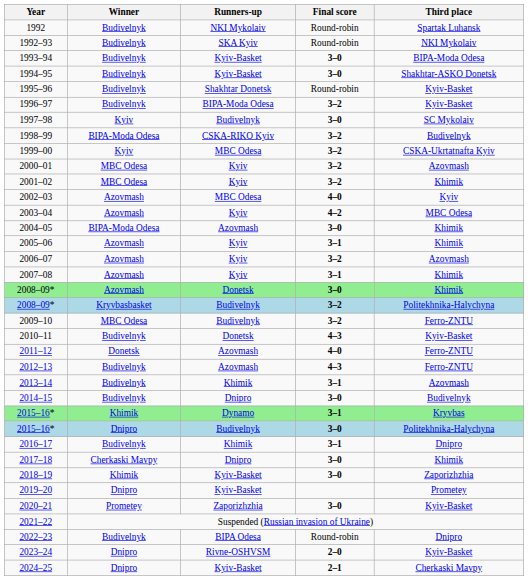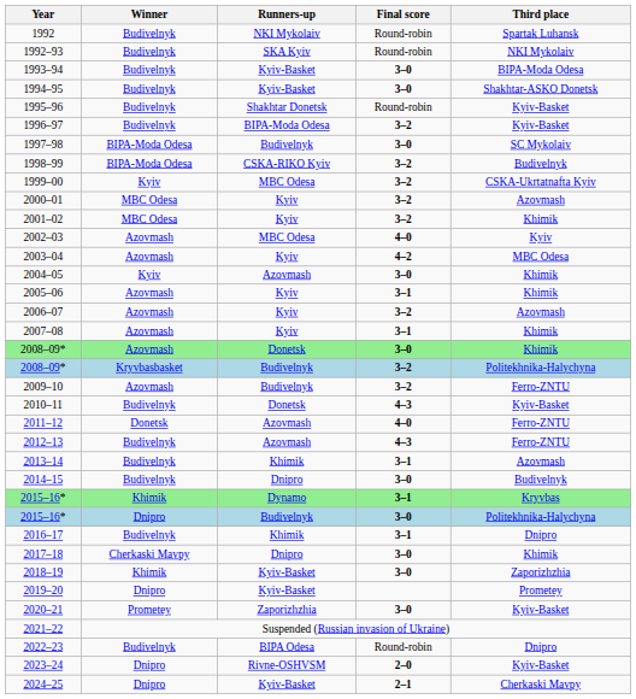 <table class="wikitable" style="font-size:90%; text-align:center;" width=800>
 <tr>
 <th>Year</th>
 <th>Winner</th>
 <th>Runners-up</th>
 <th>Final score</th>
 <th>Third place</th>
 </tr>
 <tr>
 <td>1992</td>
 <td><a href='#'>Budivelnyk</a></td>
 <td><a href='#'>NKI Mykolaiv</a></td>
 <td>Round-robin</td>
 <td><a href='#'>Spartak Luhansk</a></td>
 </tr>
 <tr>
 <td>1992–93</td>
 <td><a href='#'>Budivelnyk</a></td>
 <td><a href='#'>SKA Kyiv</a></td>
 <td>Round-robin</td>
 <td><a href='#'>NKI Mykolaiv</a></td>
 </tr>
 <tr>
 <td>1993–94</td>
 <td><a href='#'>Budivelnyk</a></td>
 <td><a href='#'>Kyiv-Basket</a></td>
 <td><strong>3–0</strong></td>
 <td><a href='#'>BIPA-Moda Odesa</a></td>
 </tr>
 <tr>
 <td>1994–95</td>
 <td><a href='#'>Budivelnyk</a></td>
 <td><a href='#'>Kyiv-Basket</a></td>
 <td><strong>3–0</strong></td>
 <td><a href='#'>Shakhtar-ASKO Donetsk</a></td>
 </tr>
 <tr>
 <td>1995–96</td>
 <td><a href='#'>Budivelnyk</a></td>
 <td><a href='#'>Shakhtar Donetsk</a></td>
 <td>Round-robin</td>
 <td><a href='#'>Kyiv-Basket</a></td>
 </tr>
 <tr>
 <td>1996–97</td>
 <td><a href='#'>Budivelnyk</a></td>
 <td><a href='#'>BIPA-Moda Odesa</a></td>
 <td><strong>3–2</strong></td>
 <td><a href='#'>Kyiv-Basket</a></td>
 </tr>
 <tr>
 <td>1997–98</td>
-<td><a href='#'>Kyiv</a></td>
+<td><a href='#'>BIPA-Moda Odesa</a></td>
 <td><a href='#'>Budivelnyk</a></td>
 <td><strong>3–0</strong></td>
 <td><a href='#'>SC Mykolaiv</a></td>
 </tr>
 <tr>
 <td>1998–99</td>
 <td><a href='#'>BIPA-Moda Odesa</a></td>
 <td><a href='#'>CSKA-RIKO Kyiv</a></td>
 <td><strong>3–2</strong></td>
 <td><a href='#'>Budivelnyk</a></td>
 </tr>
 <tr>
 <td>1999–00</td>
 <td><a href='#'>Kyiv</a></td>
 <td><a href='#'>MBC Odesa</a></td>
 <td><strong>3–2</strong></td>
 <td><a href='#'>CSKA-Ukrtatnafta Kyiv</a></td>
 </tr>
 <tr>
 <td>2000–01</td>
 <td><a href='#'>MBC Odesa</a></td>
 <td><a href='#'>Kyiv</a></td>
 <td><strong>3–2</strong></td>
 <td><a href='#'>Azovmash</a></td>
 </tr>
 <tr>
 <td>2001–02</td>
 <td><a href='#'>MBC Odesa</a></td>
 <td><a href='#'>Kyiv</a></td>
 <td><strong>3–2</strong></td>
 <td><a href='#'>Khimik</a></td>
 </tr>
 <tr>
 <td>2002–03</td>
 <td><a href='#'>Azovmash</a></td>
 <td><a href='#'>MBC Odesa</a></td>
 <td><strong>4–0</strong></td>
 <td><a href='#'>Kyiv</a></td>
 </tr>
 <tr>
 <td>2003–04</td>
 <td><a href='#'>Azovmash</a></td>
 <td><a href='#'>Kyiv</a></td>
 <td><strong>4–2</strong></td>
 <td><a href='#'>MBC Odesa</a></td>
 </tr>
 <tr>
 <td>2004–05</td>
-<td><a href='#'>BIPA-Moda Odesa</a></td>
+<td><a href='#'>Kyiv</a></td>
 <td><a href='#'>Azovmash</a></td>
 <td><strong>3–0</strong></td>
 <td><a href='#'>Khimik</a></td>
 </tr>
 <tr>
 <td>2005–06</td>
 <td><a href='#'>Azovmash</a></td>
 <td><a href='#'>Kyiv</a></td>
 <td><strong>3–1</strong></td>
 <td><a href='#'>Khimik</a></td>
 </tr>
 <tr>
 <td>2006–07</td>
 <td><a href='#'>Azovmash</a></td>
 <td><a href='#'>Kyiv</a></td>
 <td><strong>3–2</strong></td>
 <td><a href='#'>Azovmash</a></td>
 </tr>
 <tr>
 <td>2007–08</td>
 <td><a href='#'>Azovmash</a></td>
 <td><a href='#'>Kyiv</a></td>
 <td><strong>3–1</strong></td>
 <td><a href='#'>Khimik</a></td>
 </tr>
 <tr bgcolor=lightgreen>
 <td>2008–09*</td>
 <td><a href='#'>Azovmash</a></td>
 <td><a href='#'>Donetsk</a></td>
 <td><strong>3–0</strong></td>
 <td><a href='#'>Khimik</a></td>
 </tr>
 <tr bgcolor=lightblue>
 <td><a href='#'>2008–09</a>*</td>
 <td><a href='#'>Kryvbasbasket</a></td>
 <td><a href='#'>Budivelnyk</a></td>
 <td><strong>3–2</strong></td>
 <td><a href='#'>Politekhnika-Halychyna</a></td>
 </tr>
 <tr>
 <td>2009–10</td>
-<td><a href='#'>MBC Odesa</a></td>
+<td><a href='#'>Azovmash</a></td>
 <td><a href='#'>Budivelnyk</a></td>
 <td><strong>3–2</strong></td>
 <td><a href='#'>Ferro-ZNTU</a></td>
 </tr>
 <tr>
 <td>2010–11</td>
 <td><a href='#'>Budivelnyk</a></td>
 <td><a href='#'>Donetsk</a></td>
 <td><strong>4–3</strong></td>
 <td><a href='#'>Kyiv-Basket</a></td>
 </tr>
 <tr>
 <td><a href='#'>2011–12</a></td>
 <td><a href='#'>Donetsk</a></td>
 <td><a href='#'>Azovmash</a></td>
 <td><strong>4–0</strong></td>
 <td><a href='#'>Ferro-ZNTU</a></td>
 </tr>
 <tr>
 <td><a href='#'>2012–13</a></td>
 <td><a href='#'>Budivelnyk</a></td>
 <td><a href='#'>Azovmash</a></td>
 <td><strong>4–3</strong></td>
 <td><a href='#'>Ferro-ZNTU</a></td>
 </tr>
 <tr>
 <td><a href='#'>2013–14</a></td>
 <td><a href='#'>Budivelnyk</a></td>
 <td><a href='#'>Khimik</a></td>
 <td><strong>3–1</strong></td>
 <td><a href='#'>Azovmash</a></td>
 </tr>
 <tr>
 <td><a href='#'>2014–15</a></td>
 <td><a href='#'>Budivelnyk</a></td>
 <td><a href='#'>Dnipro</a></td>
 <td><strong>3–0</strong></td>
 <td><a href='#'>Budivelnyk</a></td>
 </tr>
 <tr bgcolor=lightgreen>
 <td><a href='#'>2015–16</a>*</td>
 <td><a href='#'>Khimik</a></td>
 <td><a href='#'>Dynamo</a></td>
 <td><strong>3–1</strong></td>
 <td><a href='#'>Kryvbas</a></td>
 </tr>
 <tr bgcolor=lightblue>
 <td><a href='#'>2015–16</a>*</td>
 <td><a href='#'>Dnipro</a></td>
 <td><a href='#'>Budivelnyk</a></td>
 <td><strong>3–0</strong></td>
 <td><a href='#'>Politekhnika-Halychyna</a></td>
 </tr>
 <tr>
 <td><a href='#'>2016–17</a></td>
 <td><a href='#'>Budivelnyk</a></td>
 <td><a href='#'>Khimik</a></td>
 <td><strong>3–1</strong></td>
 <td><a href='#'>Dnipro</a></td>
 </tr>
 <tr>
 <td><a href='#'>2017–18</a></td>
 <td><a href='#'>Cherkaski Mavpy</a></td>
 <td><a href='#'>Dnipro</a></td>
 <td><strong>3–0</strong></td>
 <td><a href='#'>Khimik</a></td>
 </tr>
 <tr>
 <td><a href='#'>2018–19</a></td>
 <td><a href='#'>Khimik</a></td>
 <td><a href='#'>Kyiv-Basket</a></td>
 <td><strong>3–0</strong></td>
 <td><a href='#'>Zaporizhzhia</a></td>
 </tr>
 <tr>
 <td><a href='#'>2019–20</a></td>
 <td><a href='#'>Dnipro</a></td>
 <td><a href='#'>Kyiv-Basket</a></td>
 <td></td>
 <td><a href='#'>Prometey</a></td>
 </tr>
 <tr>
 <td><a href='#'>2020–21</a></td>
 <td><a href='#'>Prometey</a></td>
 <td><a href='#'>Zaporizhzhia</a></td>
 <td><strong>3–0</strong></td>
 <td><a href='#'>Kyiv-Basket</a></td>
 </tr>
 <tr>
 <td><a href='#'>2021–22</a></td>
 <td colspan=4>Suspended (<a href='#'>Russian invasion of Ukraine</a>)</td>
 </tr>
 <tr>
 <td><a href='#'>2022–23</a></td>
 <td><a href='#'>Budivelnyk</a></td>
 <td><a href='#'>BIPA Odesa</a></td>
 <td>Round-robin</td>
 <td><a href='#'>Dnipro</a></td>
 </tr>
 <tr>
 <td><a href='#'>2023–24</a></td>
 <td><a href='#'>Dnipro</a></td>
 <td><a href='#'>Rivne-OSHVSM</a></td>
 <td><strong>2–0</strong></td>
 <td><a href='#'>Kyiv-Basket</a></td>
 </tr>
 <tr>
 <td><a href='#'>2024–25</a></td>
 <td><a href='#'>Dnipro</a></td>
 <td><a href='#'>Kyiv-Basket</a></td>
 <td><strong>2–1</strong></td>
 <td><a href='#'>Cherkaski Mavpy</a></td>
 </tr>
 </table>
